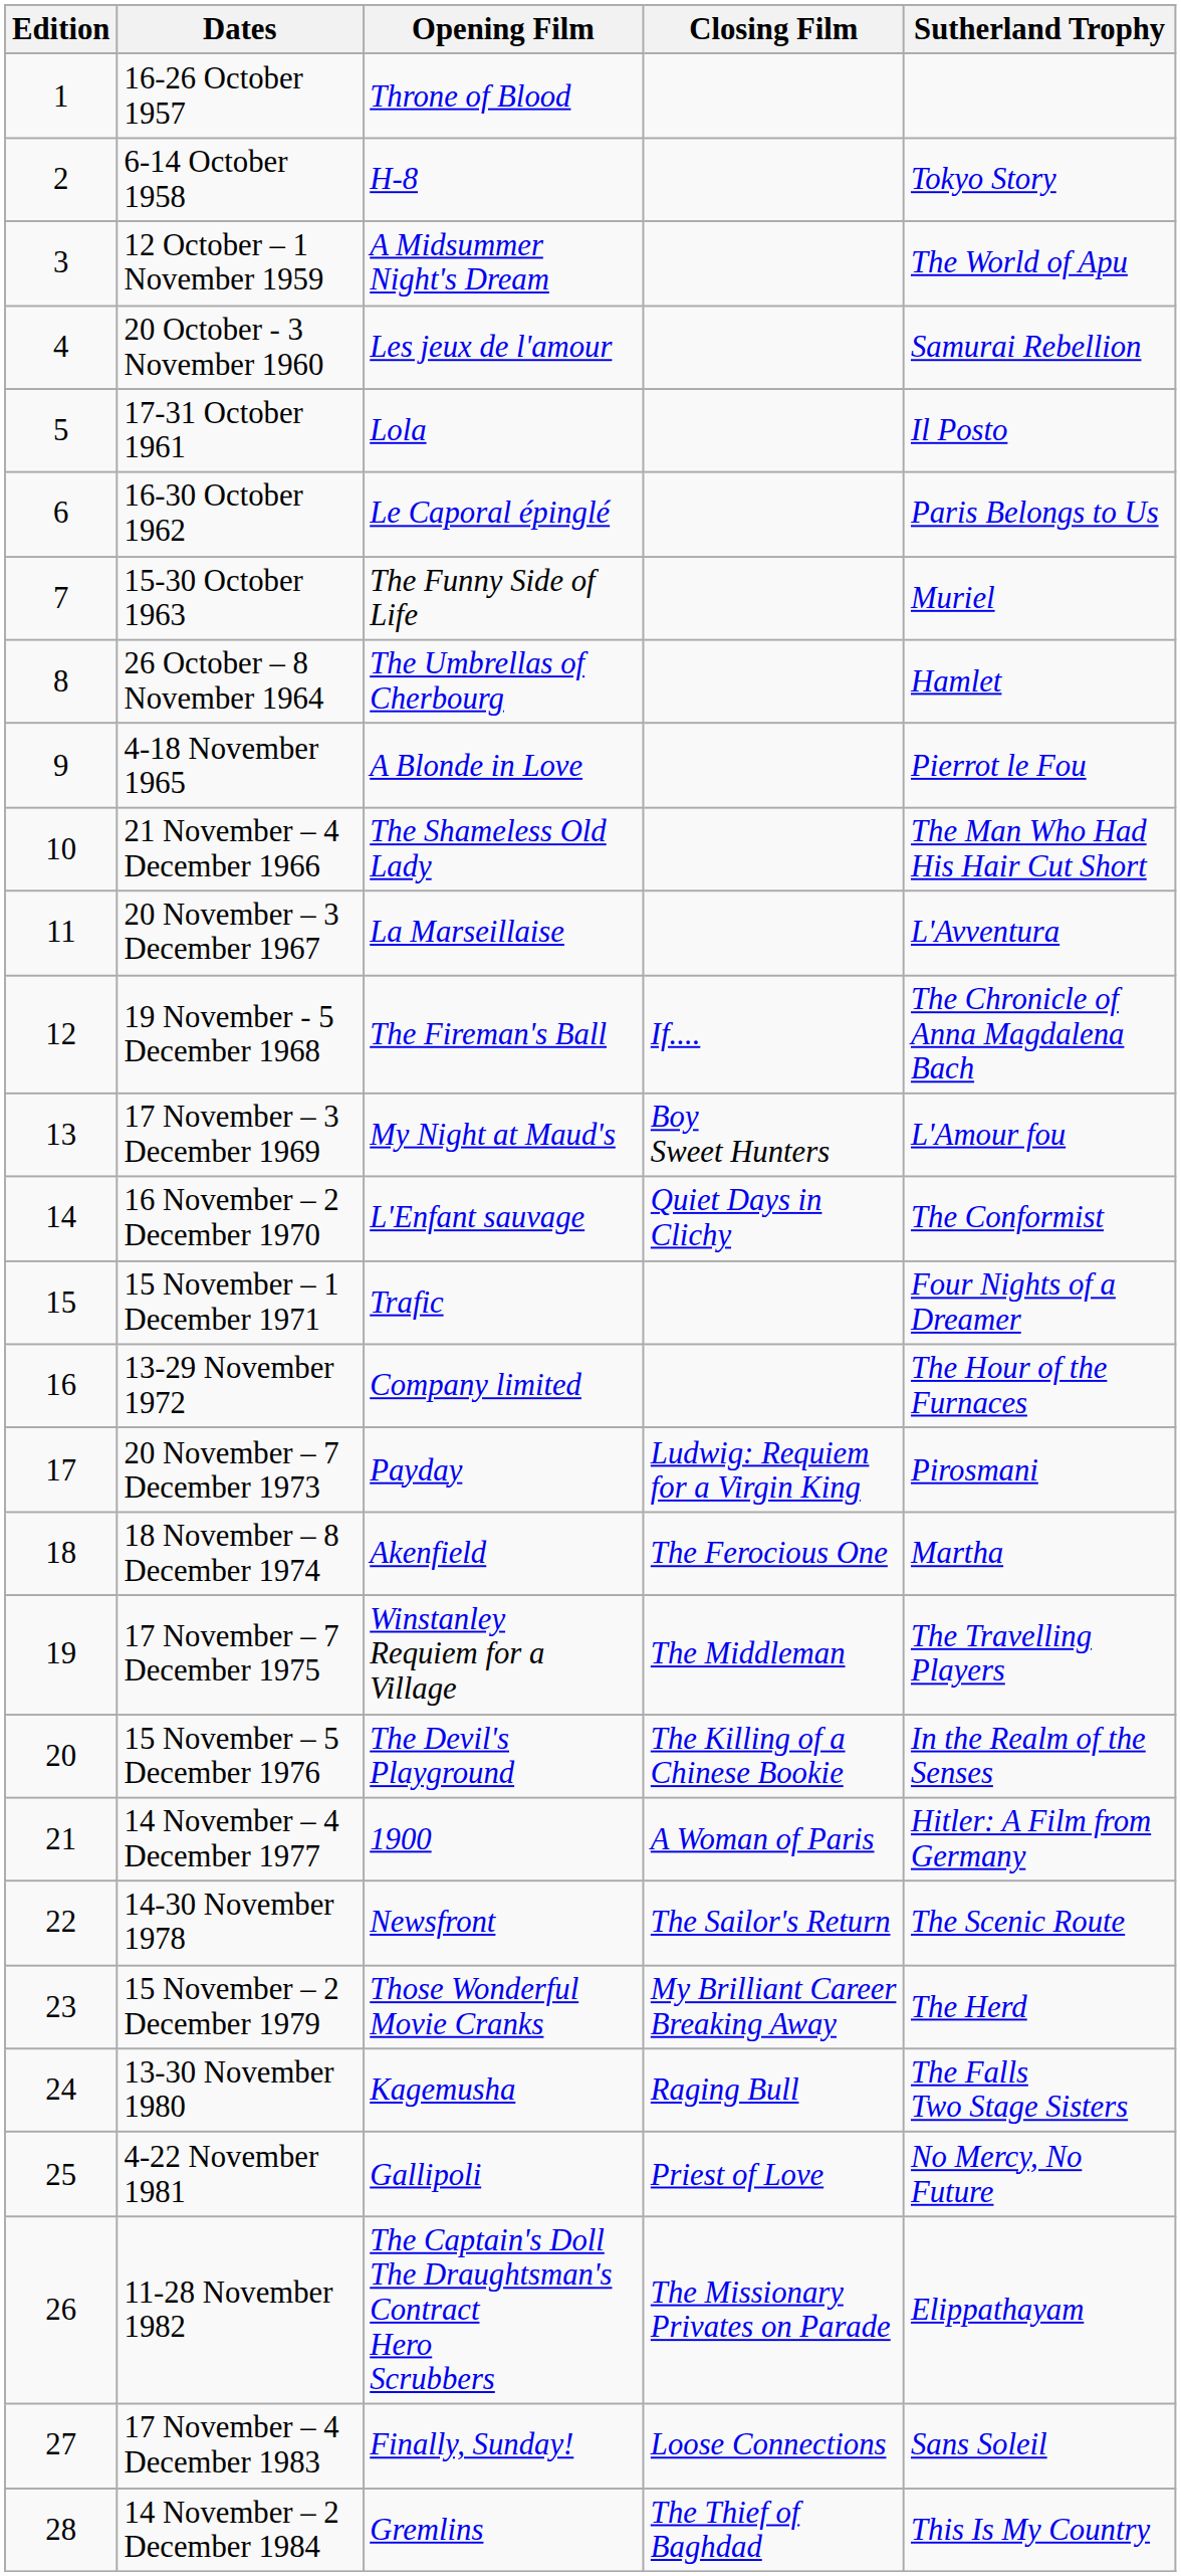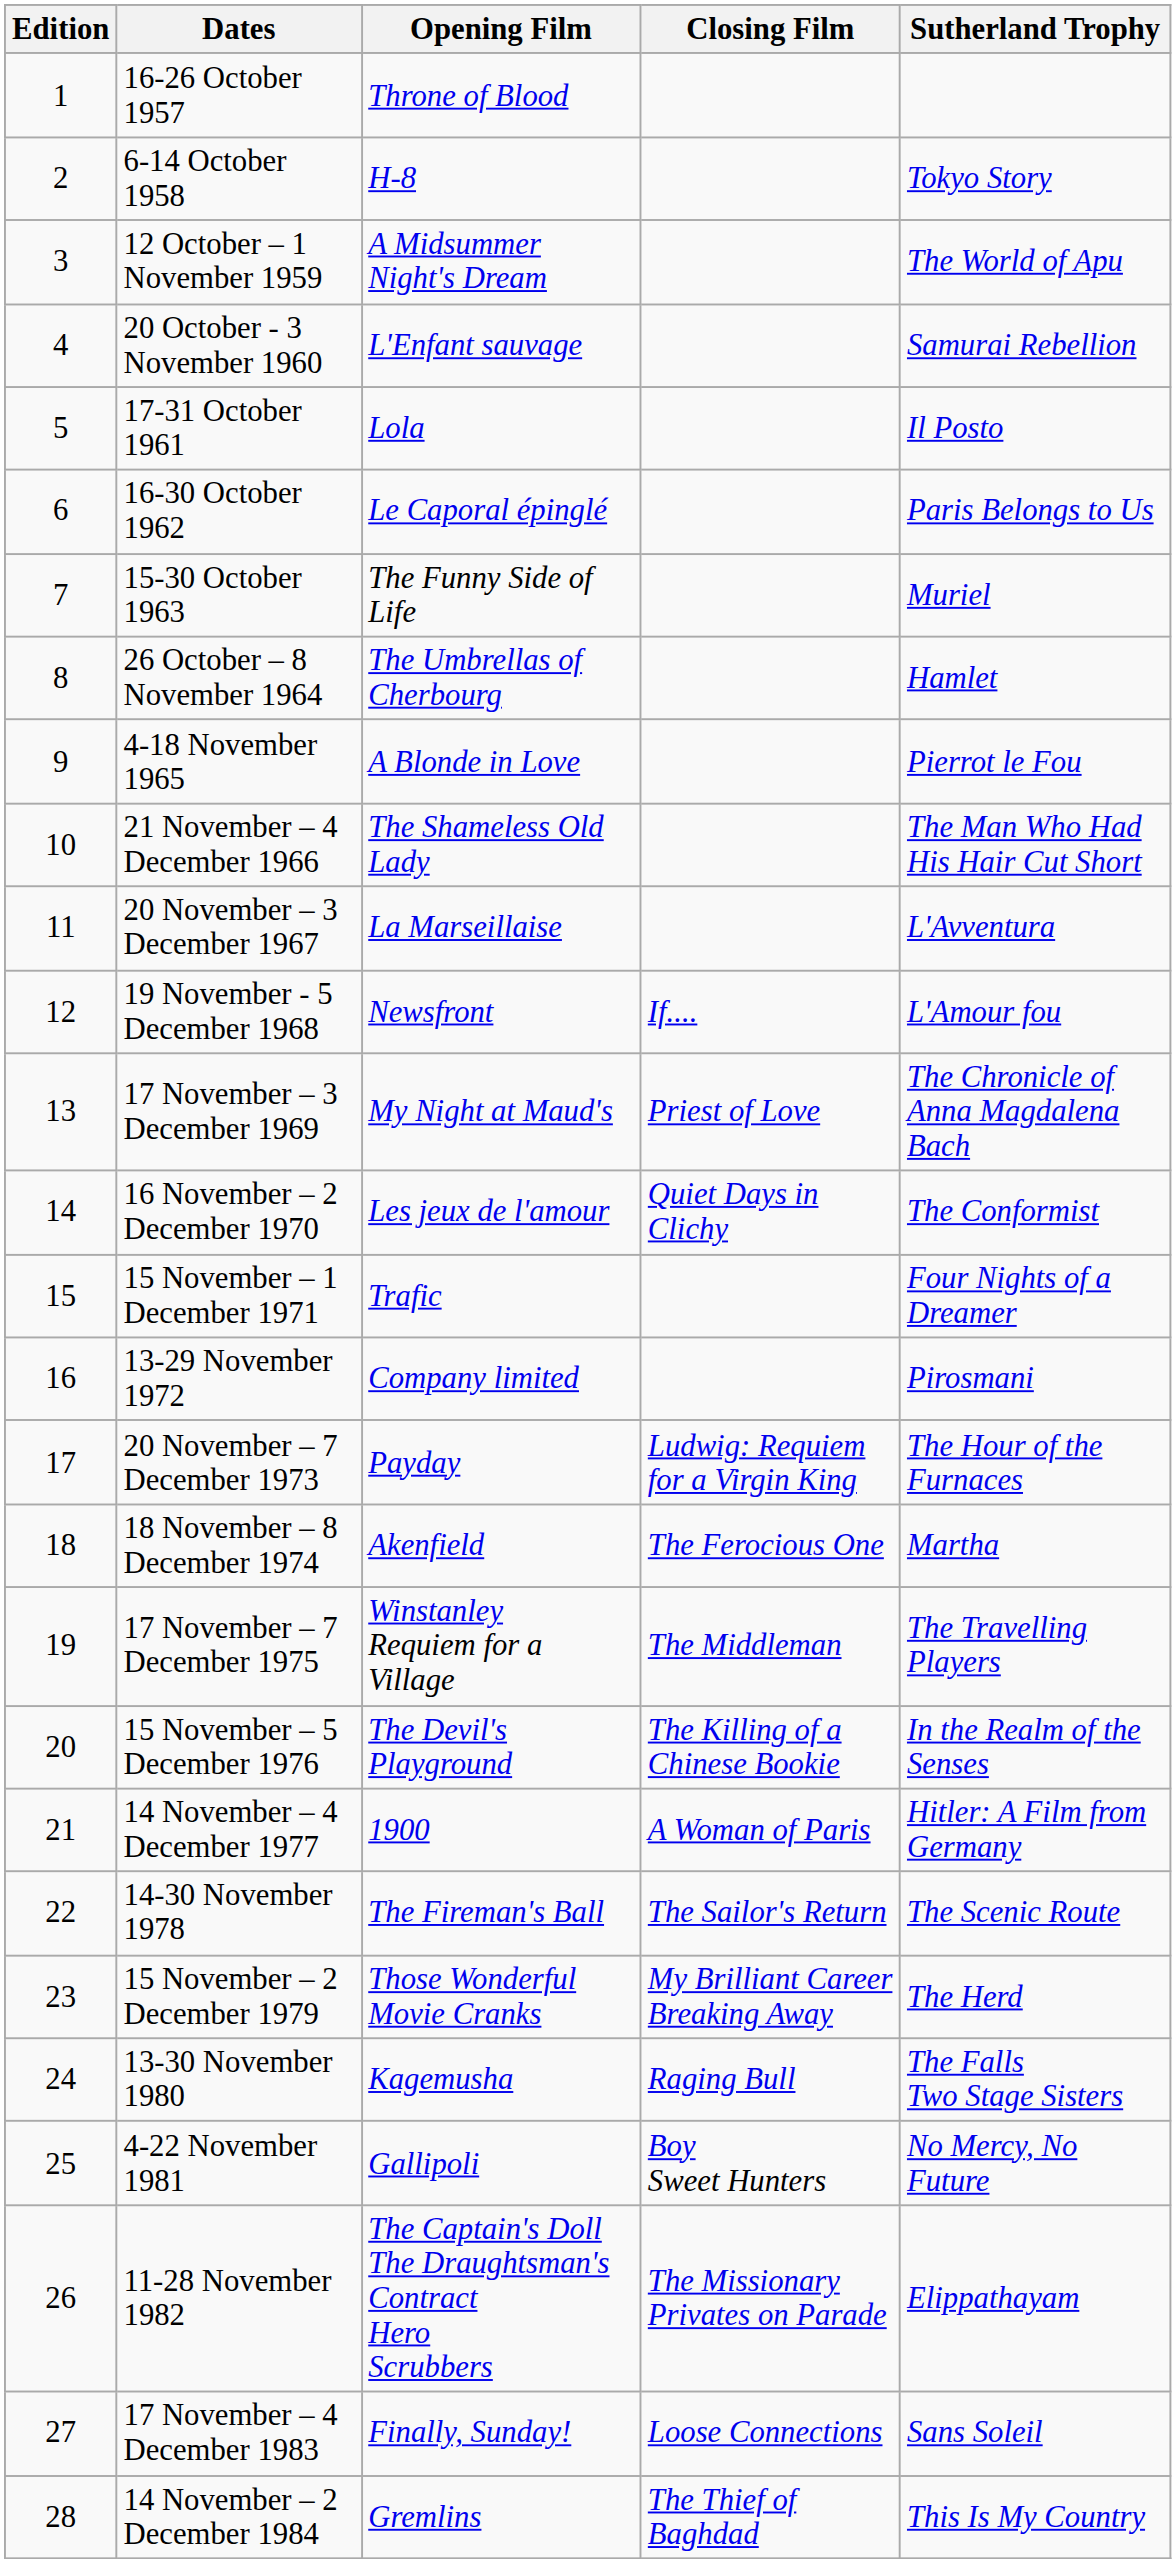 <table class="sortable wikitable plainrowheaders">
 <tr>
 <th scope="col" width=40>Edition</th>
 <th scope="col" width=200>Dates</th>
 <th scope="col" width=200>Opening Film</th>
 <th scope="col" width=200>Closing Film</th>
 <th scope="col" width=200>Sutherland Trophy</th>
 </tr>
 <tr>
 <td align=center>1</td>
 <td>16-26 October 1957</td>
 <td><em><a href='#'>Throne of Blood</a></em></td>
 <td></td>
 <td></td>
 </tr>
 <tr>
 <td align=center>2</td>
 <td>6-14 October 1958</td>
 <td><em><a href='#'>H-8</a></em></td>
 <td></td>
 <td><em><a href='#'>Tokyo Story</a></em></td>
 </tr>
 <tr>
 <td align=center>3</td>
 <td>12 October – 1 November 1959</td>
 <td><em><a href='#'>A Midsummer Night's Dream</a></em></td>
 <td></td>
 <td><em><a href='#'>The World of Apu</a></em></td>
 </tr>
 <tr>
 <td align=center>4</td>
 <td>20 October - 3 November 1960</td>
-<td><em><a href='#'>Les jeux de l'amour</a></em></td>
+<td><em><a href='#'>L'Enfant sauvage</a></em></td>
 <td></td>
 <td><em><a href='#'>Samurai Rebellion</a></em></td>
 </tr>
 <tr>
 <td align=center>5</td>
 <td>17-31 October 1961</td>
 <td><em><a href='#'>Lola</a></em></td>
 <td></td>
 <td><em><a href='#'>Il Posto</a></em></td>
 </tr>
 <tr>
 <td align=center>6</td>
 <td>16-30 October 1962</td>
 <td><em><a href='#'>Le Caporal épinglé</a></em></td>
 <td></td>
 <td><em><a href='#'>Paris Belongs to Us</a></em></td>
 </tr>
 <tr>
 <td align=center>7</td>
 <td>15-30 October 1963</td>
 <td><em>The Funny Side of Life</em></td>
 <td></td>
 <td><em><a href='#'>Muriel</a></em></td>
 </tr>
 <tr>
 <td align=center>8</td>
 <td>26 October – 8 November 1964</td>
 <td><em><a href='#'>The Umbrellas of Cherbourg</a></em></td>
 <td></td>
 <td><em><a href='#'>Hamlet</a></em></td>
 </tr>
 <tr>
 <td align=center>9</td>
 <td>4-18 November 1965</td>
 <td><em><a href='#'>A Blonde in Love</a></em></td>
 <td></td>
 <td><em><a href='#'>Pierrot le Fou</a></em></td>
 </tr>
 <tr>
 <td align=center>10</td>
 <td>21 November – 4 December 1966</td>
 <td><em><a href='#'>The Shameless Old Lady</a></em></td>
 <td></td>
 <td><em><a href='#'>The Man Who Had His Hair Cut Short</a></em></td>
 </tr>
 <tr>
 <td align=center>11</td>
 <td>20 November – 3 December 1967</td>
 <td><em><a href='#'>La Marseillaise</a></em></td>
 <td></td>
 <td><em><a href='#'>L'Avventura</a></em></td>
 </tr>
 <tr>
 <td align=center>12</td>
 <td>19 November - 5 December 1968</td>
-<td><em><a href='#'>The Fireman's Ball</a></em></td>
+<td><em><a href='#'>Newsfront</a></em></td>
 <td><em><a href='#'>If....</a></em></td>
-<td><em><a href='#'>The Chronicle of Anna Magdalena Bach</a></em></td>
+<td><em><a href='#'>L'Amour fou</a></em></td>
 </tr>
 <tr>
 <td align=center>13</td>
 <td>17 November – 3 December 1969</td>
 <td><em><a href='#'>My Night at Maud's</a></em></td>
-<td><em><a href='#'>Boy</a></em><br><em>Sweet Hunters</em></td>
-<td><em><a href='#'>L'Amour fou</a></em></td>
+<td><em><a href='#'>Priest of Love</a></em></td>
+<td><em><a href='#'>The Chronicle of Anna Magdalena Bach</a></em></td>
 </tr>
 <tr>
 <td align=center>14</td>
 <td>16 November – 2 December 1970</td>
-<td><em><a href='#'>L'Enfant sauvage</a></em></td>
+<td><em><a href='#'>Les jeux de l'amour</a></em></td>
 <td><em><a href='#'>Quiet Days in Clichy</a></em></td>
 <td><em><a href='#'>The Conformist</a></em></td>
 </tr>
 <tr>
 <td align=center>15</td>
 <td>15 November – 1 December 1971</td>
 <td><em><a href='#'>Trafic</a></em></td>
 <td></td>
 <td><em><a href='#'>Four Nights of a Dreamer</a></em></td>
 </tr>
 <tr>
 <td align=center>16</td>
 <td>13-29 November 1972</td>
 <td><em><a href='#'>Company limited</a></em></td>
 <td></td>
-<td><em><a href='#'>The Hour of the Furnaces</a></em></td>
+<td><em><a href='#'>Pirosmani</a></em></td>
 </tr>
 <tr>
 <td align=center>17</td>
 <td>20 November – 7 December 1973</td>
 <td><em><a href='#'>Payday</a></em></td>
 <td><em><a href='#'>Ludwig: Requiem for a Virgin King</a></em></td>
-<td><em><a href='#'>Pirosmani</a></em></td>
+<td><em><a href='#'>The Hour of the Furnaces</a></em></td>
 </tr>
 <tr>
 <td align=center>18</td>
 <td>18 November – 8 December 1974</td>
 <td><em><a href='#'>Akenfield</a></em></td>
 <td><em><a href='#'>The Ferocious One</a></em></td>
 <td><em><a href='#'>Martha</a></em></td>
 </tr>
 <tr>
 <td align=center>19</td>
 <td>17 November – 7 December 1975</td>
 <td><em><a href='#'>Winstanley</a></em><br><em>Requiem for a Village</em></td>
 <td><em><a href='#'>The Middleman</a></em></td>
 <td><em><a href='#'>The Travelling Players</a></em></td>
 </tr>
 <tr>
 <td align=center>20</td>
 <td>15 November – 5 December 1976</td>
 <td><em><a href='#'>The Devil's Playground</a></em></td>
 <td><em><a href='#'>The Killing of a Chinese Bookie</a></em></td>
 <td><em><a href='#'>In the Realm of the Senses</a></em></td>
 </tr>
 <tr>
 <td align=center>21</td>
 <td>14 November – 4 December 1977</td>
 <td><em><a href='#'>1900</a></em></td>
 <td><em><a href='#'>A Woman of Paris</a></em></td>
 <td><em><a href='#'>Hitler: A Film from Germany</a></em></td>
 </tr>
 <tr>
 <td align=center>22</td>
 <td>14-30 November 1978</td>
-<td><em><a href='#'>Newsfront</a></em></td>
+<td><em><a href='#'>The Fireman's Ball</a></em></td>
 <td><em><a href='#'>The Sailor's Return</a></em></td>
 <td><em><a href='#'>The Scenic Route</a></em></td>
 </tr>
 <tr>
 <td align=center>23</td>
 <td>15 November – 2 December 1979</td>
 <td><em><a href='#'>Those Wonderful Movie Cranks</a></em></td>
 <td><em><a href='#'>My Brilliant Career</a></em><br><em><a href='#'>Breaking Away</a></em></td>
 <td><em><a href='#'>The Herd</a></em></td>
 </tr>
 <tr>
 <td align=center>24</td>
 <td>13-30 November 1980</td>
 <td><em><a href='#'>Kagemusha</a></em></td>
 <td><em><a href='#'>Raging Bull</a></em></td>
 <td><em><a href='#'>The Falls</a></em><br><em><a href='#'>Two Stage Sisters</a></em></td>
 </tr>
 <tr>
 <td align=center>25</td>
 <td>4-22 November 1981</td>
 <td><em><a href='#'>Gallipoli</a></em></td>
-<td><em><a href='#'>Priest of Love</a></em></td>
+<td><em><a href='#'>Boy</a></em><br><em>Sweet Hunters</em></td>
 <td><em><a href='#'>No Mercy, No Future</a></em></td>
 </tr>
 <tr>
 <td align=center>26</td>
 <td>11-28 November 1982</td>
 <td><em><a href='#'>The Captain's Doll</a></em><br><em><a href='#'>The Draughtsman's Contract</a></em><br><em><a href='#'>Hero</a></em><br><em><a href='#'>Scrubbers</a></em></td>
 <td><em><a href='#'>The Missionary</a></em><br><em><a href='#'>Privates on Parade</a></em></td>
 <td><em><a href='#'>Elippathayam</a></em></td>
 </tr>
 <tr>
 <td align=center>27</td>
 <td>17 November – 4 December 1983</td>
 <td><em><a href='#'>Finally, Sunday!</a></em></td>
 <td><em><a href='#'>Loose Connections</a></em></td>
 <td><em><a href='#'>Sans Soleil</a></em></td>
 </tr>
 <tr>
 <td align=center>28</td>
 <td>14 November – 2 December 1984</td>
 <td><em><a href='#'>Gremlins</a></em></td>
 <td><em><a href='#'>The Thief of Baghdad</a></em></td>
 <td><em><a href='#'>This Is My Country</a></em></td>
 </tr>
 <tr>
 </tr>
 </table>
